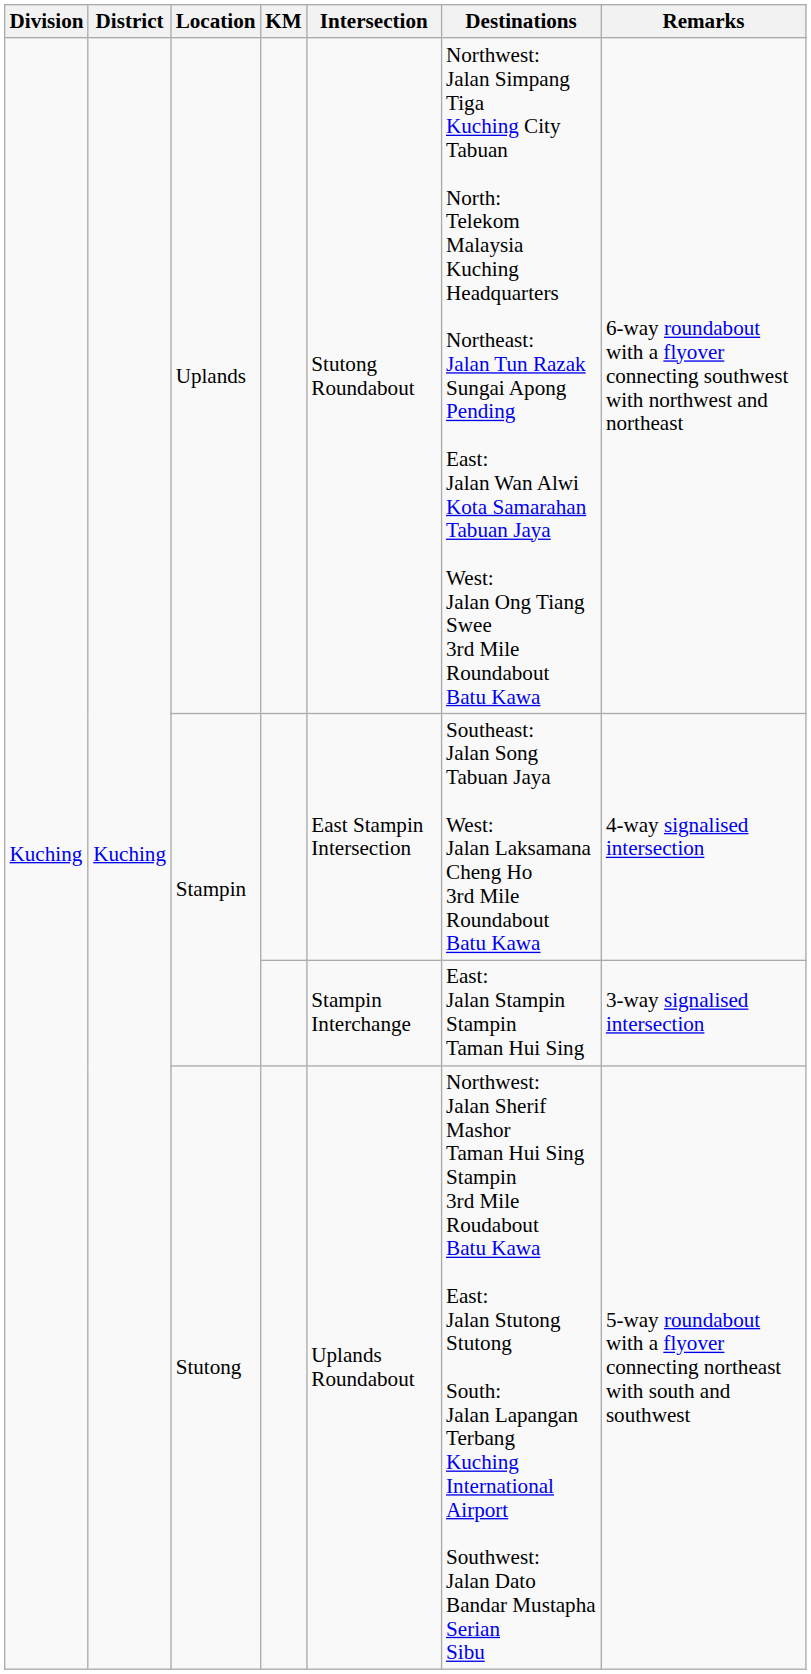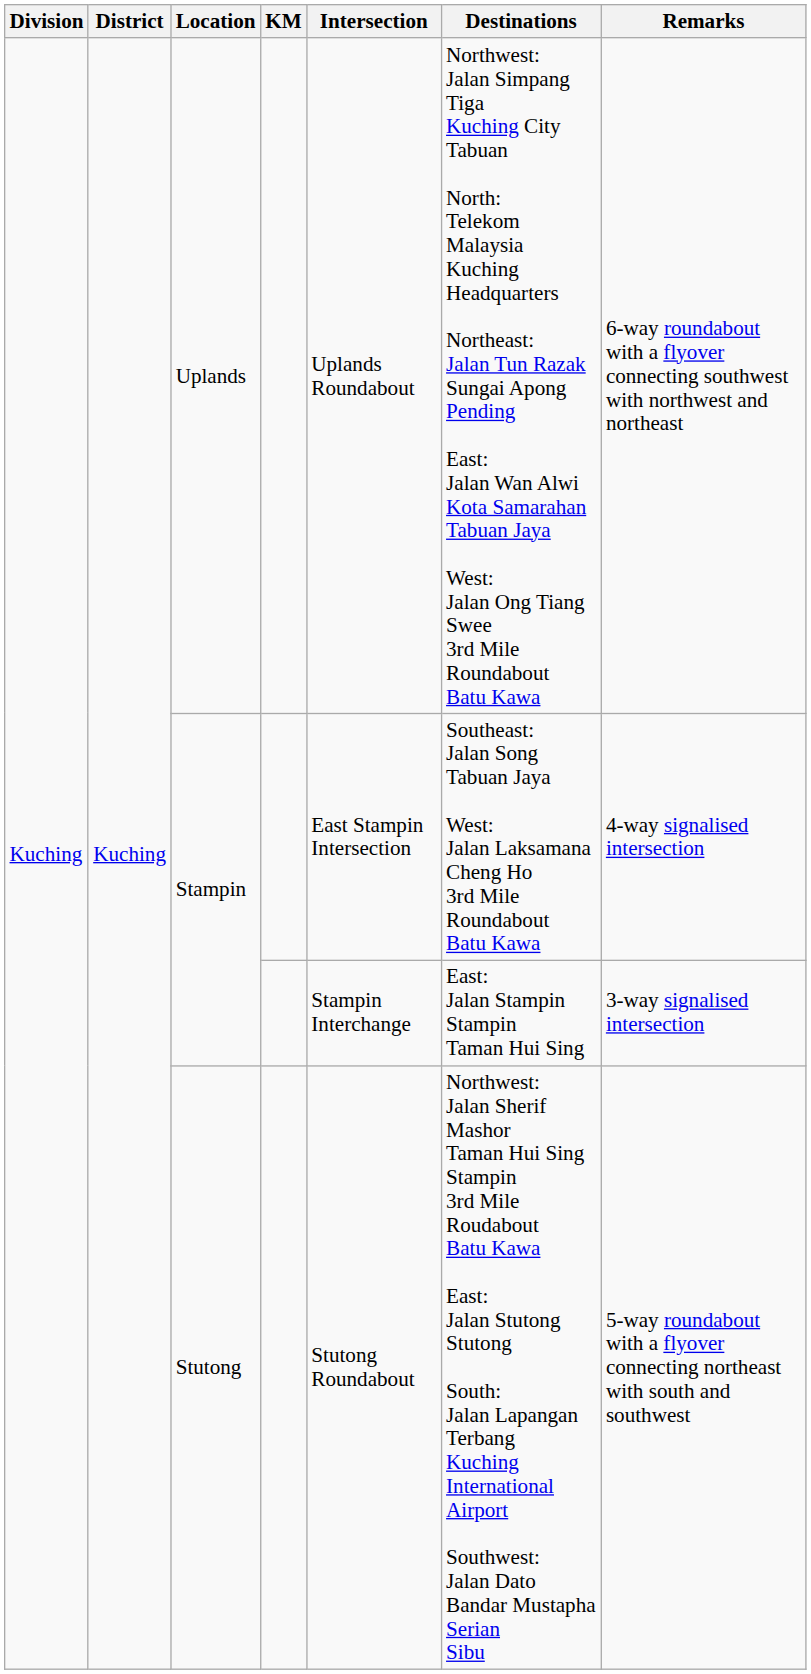 <table class="wikitable">
 <tr>
 <th>Division</th>
 <th>District</th>
 <th>Location</th>
 <th>KM</th>
 <th>Intersection</th>
 <th>Destinations</th>
 <th>Remarks</th>
 </tr>
 <tr>
 <td rowspan="4"><a href='#'>Kuching</a></td>
 <td rowspan="4"><a href='#'>Kuching</a></td>
 <td>Uplands</td>
 <td></td>
-<td>Stutong Roundabout</td>
+<td>Uplands Roundabout</td>
 <td>Northwest:<br>Jalan Simpang Tiga<br><a href='#'>Kuching</a> City<br>Tabuan<br><br>North:<br>Telekom Malaysia Kuching Headquarters<br><br>Northeast:<br> <a href='#'>Jalan Tun Razak</a><br> Sungai Apong<br> <a href='#'>Pending</a><br><br>East:<br>Jalan Wan Alwi<br><a href='#'>Kota Samarahan</a><br><a href='#'>Tabuan Jaya</a><br><br>West:<br>Jalan Ong Tiang Swee<br>3rd Mile Roundabout<br>  <a href='#'>Batu Kawa</a></td>
 <td>6-way <a href='#'>roundabout</a> with a <a href='#'>flyover</a> connecting southwest with northwest and northeast</td>
 </tr>
 <tr>
 <td rowspan="2">Stampin</td>
 <td></td>
 <td>East Stampin Intersection</td>
 <td>Southeast:<br>Jalan Song<br>Tabuan Jaya<br><br>West:<br>Jalan Laksamana Cheng Ho<br>3rd Mile Roundabout<br>  <a href='#'>Batu Kawa</a></td>
 <td>4-way <a href='#'>signalised</a> <a href='#'>intersection</a></td>
 </tr>
 <tr>
 <td></td>
 <td>Stampin Interchange</td>
 <td>East:<br>Jalan Stampin<br>Stampin<br>Taman Hui Sing</td>
 <td>3-way <a href='#'>signalised</a> <a href='#'>intersection</a></td>
 </tr>
 <tr>
 <td>Stutong</td>
 <td></td>
-<td>Uplands Roundabout</td>
+<td>Stutong Roundabout</td>
 <td>Northwest:<br>Jalan Sherif Mashor<br>Taman Hui Sing<br>Stampin<br>3rd Mile Roudabout<br>  <a href='#'>Batu Kawa</a><br><br>East:<br>Jalan Stutong<br>Stutong<br><br>South:<br> Jalan Lapangan Terbang<br> <a href='#'>Kuching International Airport</a> <br><br>Southwest:<br> Jalan Dato Bandar Mustapha<br>  <a href='#'>Serian</a><br>  <a href='#'>Sibu</a></td>
 <td>5-way <a href='#'>roundabout</a> with a <a href='#'>flyover</a> connecting northeast with south and southwest</td>
 </tr>
 </table>
